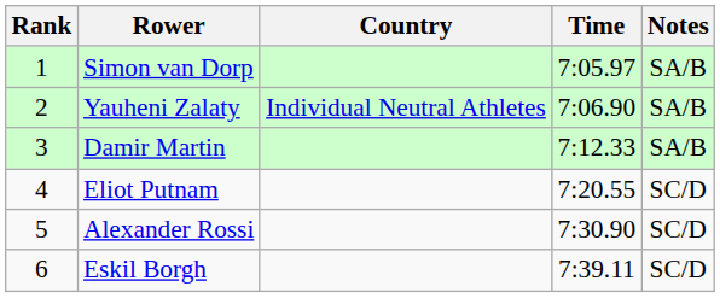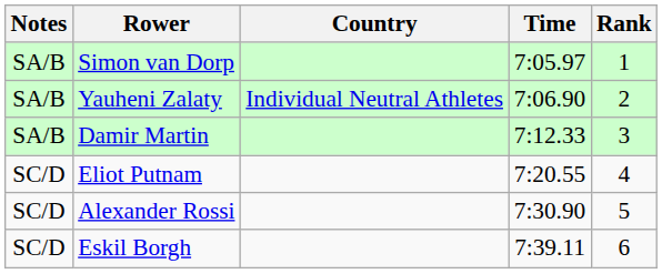 <table class="wikitable" style="text-align:center">
 <tr>
-<th>Rank</th>
+<th>Notes</th>
 <th>Rower</th>
 <th>Country</th>
 <th>Time</th>
-<th>Notes</th>
+<th>Rank</th>
 </tr>
 <tr bgcolor=ccffcc>
-<td>1</td>
+<td>SA/B</td>
 <td align="left"><a href='#'>Simon van Dorp</a></td>
 <td align="left"></td>
 <td>7:05.97</td>
-<td>SA/B</td>
+<td>1</td>
 </tr>
 <tr bgcolor=ccffcc>
-<td>2</td>
+<td>SA/B</td>
 <td align="left"><a href='#'>Yauheni Zalaty</a></td>
 <td align="left"><a href='#'>Individual Neutral Athletes</a></td>
 <td>7:06.90</td>
-<td>SA/B</td>
+<td>2</td>
 </tr>
 <tr bgcolor=ccffcc>
-<td>3</td>
+<td>SA/B</td>
 <td align="left"><a href='#'>Damir Martin</a></td>
 <td align="left"></td>
 <td>7:12.33</td>
-<td>SA/B</td>
+<td>3</td>
 </tr>
 <tr>
-<td>4</td>
+<td>SC/D</td>
 <td align="left"><a href='#'>Eliot Putnam</a></td>
 <td align="left"></td>
 <td>7:20.55</td>
-<td>SC/D</td>
+<td>4</td>
 </tr>
 <tr>
-<td>5</td>
+<td>SC/D</td>
 <td align="left"><a href='#'>Alexander Rossi</a></td>
 <td align="left"></td>
 <td>7:30.90</td>
-<td>SC/D</td>
+<td>5</td>
 </tr>
 <tr>
-<td>6</td>
+<td>SC/D</td>
 <td align="left"><a href='#'>Eskil Borgh</a></td>
 <td align="left"></td>
 <td>7:39.11</td>
-<td>SC/D</td>
+<td>6</td>
 </tr>
 </table>
